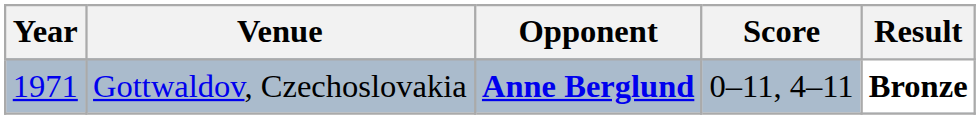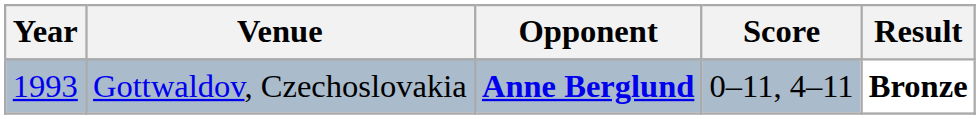 <table class="sortable wikitable" style="font-size: 90%;">
 <tr>
 <th>Year</th>
 <th>Venue</th>
 <th>Opponent</th>
 <th>Score</th>
 <th>Result</th>
 </tr>
 <tr style="background:#AABBCC">
-<td align="center"><a href='#'>1971</a></td>
+<td align="center"><a href='#'>1993</a></td>
 <td align="left"><a href='#'>Gottwaldov</a>, Czechoslovakia</td>
 <td align="left"><strong> <a href='#'>Anne Berglund</a></strong></td>
 <td align="left">0–11, 4–11</td>
 <td style="text-align:left; background:white"> <strong>Bronze</strong></td>
 </tr>
 </table>
